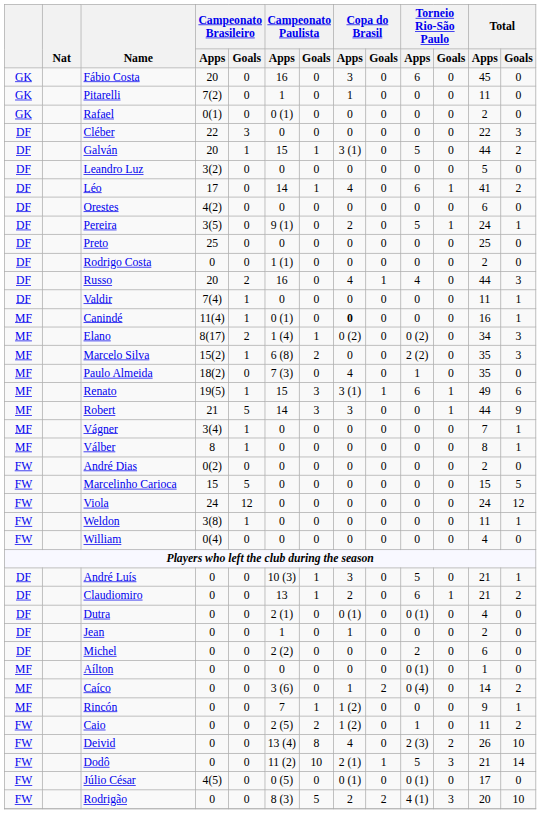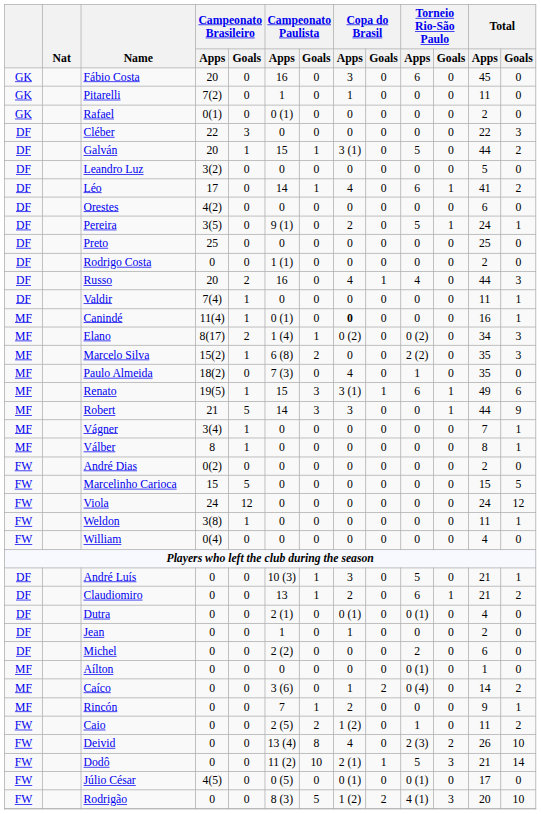 <table class="wikitable sortable" style="text-align:center;">
 <tr>
 <th rowspan="2" width="45" valign="bottom"></th>
 <th rowspan="2" width="45" valign="bottom">Nat</th>
 <th rowspan="2" width="150" valign="bottom">Name</th>
 <th colspan="2" width="85"><a href='#'>Campeonato Brasileiro</a></th>
 <th colspan="2" width="85"><a href='#'>Campeonato Paulista</a></th>
 <th colspan="2" width="85"><a href='#'>Copa do Brasil</a></th>
 <th colspan="2" width="85"><a href='#'>Torneio Rio-São Paulo</a></th>
 <th colspan="2" width="85">Total</th>
 </tr>
 <tr>
 <th>Apps</th>
 <th>Goals</th>
 <th>Apps</th>
 <th>Goals</th>
 <th>Apps</th>
 <th>Goals</th>
 <th>Apps</th>
 <th>Goals</th>
 <th>Apps</th>
 <th>Goals</th>
 </tr>
 <tr>
 <td><a href='#'>GK</a></td>
 <td></td>
 <td align=left><a href='#'>Fábio Costa</a></td>
 <td>20</td>
 <td>0</td>
 <td>16</td>
 <td>0</td>
 <td>3</td>
 <td>0</td>
 <td>6</td>
 <td>0</td>
 <td>45</td>
 <td>0</td>
 </tr>
 <tr>
 <td><a href='#'>GK</a></td>
 <td></td>
 <td align=left><a href='#'>Pitarelli</a></td>
 <td>7(2)</td>
 <td>0</td>
 <td>1</td>
 <td>0</td>
 <td>1</td>
 <td>0</td>
 <td>0</td>
 <td>0</td>
 <td>11</td>
 <td>0</td>
 </tr>
 <tr>
 <td><a href='#'>GK</a></td>
 <td></td>
 <td align=left><a href='#'>Rafael</a></td>
 <td>0(1)</td>
 <td>0</td>
 <td>0 (1)</td>
 <td>0</td>
 <td>0</td>
 <td>0</td>
 <td>0</td>
 <td>0</td>
 <td>2</td>
 <td>0</td>
 </tr>
 <tr>
 <td><a href='#'>DF</a></td>
 <td></td>
 <td align=left><a href='#'>Cléber</a></td>
 <td>22</td>
 <td>3</td>
 <td>0</td>
 <td>0</td>
 <td>0</td>
 <td>0</td>
 <td>0</td>
 <td>0</td>
 <td>22</td>
 <td>3</td>
 </tr>
 <tr>
 <td><a href='#'>DF</a></td>
 <td></td>
 <td align=left><a href='#'>Galván</a></td>
 <td>20</td>
 <td>1</td>
 <td>15</td>
 <td>1</td>
 <td>3 (1)</td>
 <td>0</td>
 <td>5</td>
 <td>0</td>
 <td>44</td>
 <td>2</td>
 </tr>
 <tr>
 <td><a href='#'>DF</a></td>
 <td></td>
 <td align=left><a href='#'>Leandro Luz</a></td>
 <td>3(2)</td>
 <td>0</td>
 <td>0</td>
 <td>0</td>
 <td>0</td>
 <td>0</td>
 <td>0</td>
 <td>0</td>
 <td>5</td>
 <td>0</td>
 </tr>
 <tr>
 <td><a href='#'>DF</a></td>
 <td></td>
 <td align=left><a href='#'>Léo</a></td>
 <td>17</td>
 <td>0</td>
 <td>14</td>
 <td>1</td>
 <td>4</td>
 <td>0</td>
 <td>6</td>
 <td>1</td>
 <td>41</td>
 <td>2</td>
 </tr>
 <tr>
 <td><a href='#'>DF</a></td>
 <td></td>
 <td align=left><a href='#'>Orestes</a></td>
 <td>4(2)</td>
 <td>0</td>
 <td>0</td>
 <td>0</td>
 <td>0</td>
 <td>0</td>
 <td>0</td>
 <td>0</td>
 <td>6</td>
 <td>0</td>
 </tr>
 <tr>
 <td><a href='#'>DF</a></td>
 <td></td>
 <td align=left><a href='#'>Pereira</a></td>
 <td>3(5)</td>
 <td>0</td>
 <td>9 (1)</td>
 <td>0</td>
 <td>2</td>
 <td>0</td>
 <td>5</td>
 <td>1</td>
 <td>24</td>
 <td>1</td>
 </tr>
 <tr>
 <td><a href='#'>DF</a></td>
 <td></td>
 <td align=left><a href='#'>Preto</a></td>
 <td>25</td>
 <td>0</td>
 <td>0</td>
 <td>0</td>
 <td>0</td>
 <td>0</td>
 <td>0</td>
 <td>0</td>
 <td>25</td>
 <td>0</td>
 </tr>
 <tr>
 <td><a href='#'>DF</a></td>
 <td></td>
 <td align=left><a href='#'>Rodrigo Costa</a></td>
 <td>0</td>
 <td>0</td>
 <td>1 (1)</td>
 <td>0</td>
 <td>0</td>
 <td>0</td>
 <td>0</td>
 <td>0</td>
 <td>2</td>
 <td>0</td>
 </tr>
 <tr>
 <td><a href='#'>DF</a></td>
 <td></td>
 <td align=left><a href='#'>Russo</a></td>
 <td>20</td>
 <td>2</td>
 <td>16</td>
 <td>0</td>
 <td>4</td>
 <td>1</td>
 <td>4</td>
 <td>0</td>
 <td>44</td>
 <td>3</td>
 </tr>
 <tr>
 <td><a href='#'>DF</a></td>
 <td></td>
 <td align=left><a href='#'>Valdir</a></td>
 <td>7(4)</td>
 <td>1</td>
 <td>0</td>
 <td>0</td>
 <td>0</td>
 <td>0</td>
 <td>0</td>
 <td>0</td>
 <td>11</td>
 <td>1</td>
 </tr>
 <tr>
 <td><a href='#'>MF</a></td>
 <td></td>
 <td align=left><a href='#'>Canindé</a></td>
 <td>11(4)</td>
 <td>1</td>
 <td>0 (1)</td>
 <td>0</td>
 <td><strong>0</strong></td>
 <td>0</td>
 <td>0</td>
 <td>0</td>
 <td>16</td>
 <td>1</td>
 </tr>
 <tr>
 <td><a href='#'>MF</a></td>
 <td></td>
 <td align=left><a href='#'>Elano</a></td>
 <td>8(17)</td>
 <td>2</td>
 <td>1 (4)</td>
 <td>1</td>
 <td>0 (2)</td>
 <td>0</td>
 <td>0 (2)</td>
 <td>0</td>
 <td>34</td>
 <td>3</td>
 </tr>
 <tr>
 <td><a href='#'>MF</a></td>
 <td></td>
 <td align=left><a href='#'>Marcelo Silva</a></td>
 <td>15(2)</td>
 <td>1</td>
 <td>6 (8)</td>
 <td>2</td>
 <td>0</td>
 <td>0</td>
 <td>2 (2)</td>
 <td>0</td>
 <td>35</td>
 <td>3</td>
 </tr>
 <tr>
 <td><a href='#'>MF</a></td>
 <td></td>
 <td align=left><a href='#'>Paulo Almeida</a></td>
 <td>18(2)</td>
 <td>0</td>
 <td>7 (3)</td>
 <td>0</td>
 <td>4</td>
 <td>0</td>
 <td>1</td>
 <td>0</td>
 <td>35</td>
 <td>0</td>
 </tr>
 <tr>
 <td><a href='#'>MF</a></td>
 <td></td>
 <td align=left><a href='#'>Renato</a></td>
 <td>19(5)</td>
 <td>1</td>
 <td>15</td>
 <td>3</td>
 <td>3 (1)</td>
 <td>1</td>
 <td>6</td>
 <td>1</td>
 <td>49</td>
 <td>6</td>
 </tr>
 <tr>
 <td><a href='#'>MF</a></td>
 <td></td>
 <td align=left><a href='#'>Robert</a></td>
 <td>21</td>
 <td>5</td>
 <td>14</td>
 <td>3</td>
 <td>3</td>
 <td>0</td>
 <td>0</td>
 <td>1</td>
 <td>44</td>
 <td>9</td>
 </tr>
 <tr>
 <td><a href='#'>MF</a></td>
 <td></td>
 <td align=left><a href='#'>Vágner</a></td>
 <td>3(4)</td>
 <td>1</td>
 <td>0</td>
 <td>0</td>
 <td>0</td>
 <td>0</td>
 <td>0</td>
 <td>0</td>
 <td>7</td>
 <td>1</td>
 </tr>
 <tr>
 <td><a href='#'>MF</a></td>
 <td></td>
 <td align=left><a href='#'>Válber</a></td>
 <td>8</td>
 <td>1</td>
 <td>0</td>
 <td>0</td>
 <td>0</td>
 <td>0</td>
 <td>0</td>
 <td>0</td>
 <td>8</td>
 <td>1</td>
 </tr>
 <tr>
 <td><a href='#'>FW</a></td>
 <td></td>
 <td align=left><a href='#'>André Dias</a></td>
 <td>0(2)</td>
 <td>0</td>
 <td>0</td>
 <td>0</td>
 <td>0</td>
 <td>0</td>
 <td>0</td>
 <td>0</td>
 <td>2</td>
 <td>0</td>
 </tr>
 <tr>
 <td><a href='#'>FW</a></td>
 <td></td>
 <td align=left><a href='#'>Marcelinho Carioca</a></td>
 <td>15</td>
 <td>5</td>
 <td>0</td>
 <td>0</td>
 <td>0</td>
 <td>0</td>
 <td>0</td>
 <td>0</td>
 <td>15</td>
 <td>5</td>
 </tr>
 <tr>
 <td><a href='#'>FW</a></td>
 <td></td>
 <td align=left><a href='#'>Viola</a></td>
 <td>24</td>
 <td>12</td>
 <td>0</td>
 <td>0</td>
 <td>0</td>
 <td>0</td>
 <td>0</td>
 <td>0</td>
 <td>24</td>
 <td>12</td>
 </tr>
 <tr>
 <td><a href='#'>FW</a></td>
 <td></td>
 <td align=left><a href='#'>Weldon</a></td>
 <td>3(8)</td>
 <td>1</td>
 <td>0</td>
 <td>0</td>
 <td>0</td>
 <td>0</td>
 <td>0</td>
 <td>0</td>
 <td>11</td>
 <td>1</td>
 </tr>
 <tr>
 <td><a href='#'>FW</a></td>
 <td></td>
 <td align=left><a href='#'>William</a></td>
 <td>0(4)</td>
 <td>0</td>
 <td>0</td>
 <td>0</td>
 <td>0</td>
 <td>0</td>
 <td>0</td>
 <td>0</td>
 <td>4</td>
 <td>0</td>
 </tr>
 <tr>
 <th colspan=13 style="background: #F8F8FF" align=center><em>Players who left the club during the season</em></th>
 </tr>
 <tr>
 <td><a href='#'>DF</a></td>
 <td></td>
 <td align=left><a href='#'>André Luís</a></td>
 <td>0</td>
 <td>0</td>
 <td>10 (3)</td>
 <td>1</td>
 <td>3</td>
 <td>0</td>
 <td>5</td>
 <td>0</td>
 <td>21</td>
 <td>1</td>
 </tr>
 <tr>
 <td><a href='#'>DF</a></td>
 <td></td>
 <td align=left><a href='#'>Claudiomiro</a></td>
 <td>0</td>
 <td>0</td>
 <td>13</td>
 <td>1</td>
 <td>2</td>
 <td>0</td>
 <td>6</td>
 <td>1</td>
 <td>21</td>
 <td>2</td>
 </tr>
 <tr>
 <td><a href='#'>DF</a></td>
 <td></td>
 <td align=left><a href='#'>Dutra</a></td>
 <td>0</td>
 <td>0</td>
 <td>2 (1)</td>
 <td>0</td>
 <td>0 (1)</td>
 <td>0</td>
 <td>0 (1)</td>
 <td>0</td>
 <td>4</td>
 <td>0</td>
 </tr>
 <tr>
 <td><a href='#'>DF</a></td>
 <td></td>
 <td align=left><a href='#'>Jean</a></td>
 <td>0</td>
 <td>0</td>
 <td>1</td>
 <td>0</td>
 <td>1</td>
 <td>0</td>
 <td>0</td>
 <td>0</td>
 <td>2</td>
 <td>0</td>
 </tr>
 <tr>
 <td><a href='#'>DF</a></td>
 <td></td>
 <td align=left><a href='#'>Michel</a></td>
 <td>0</td>
 <td>0</td>
 <td>2 (2)</td>
 <td>0</td>
 <td>0</td>
 <td>0</td>
 <td>2</td>
 <td>0</td>
 <td>6</td>
 <td>0</td>
 </tr>
 <tr>
 <td><a href='#'>MF</a></td>
 <td></td>
 <td align=left><a href='#'>Aílton</a></td>
 <td>0</td>
 <td>0</td>
 <td>0</td>
 <td>0</td>
 <td>0</td>
 <td>0</td>
 <td>0 (1)</td>
 <td>0</td>
 <td>1</td>
 <td>0</td>
 </tr>
 <tr>
 <td><a href='#'>MF</a></td>
 <td></td>
 <td align=left><a href='#'>Caíco</a></td>
 <td>0</td>
 <td>0</td>
 <td>3 (6)</td>
 <td>0</td>
 <td>1</td>
 <td>2</td>
 <td>0 (4)</td>
 <td>0</td>
 <td>14</td>
 <td>2</td>
 </tr>
 <tr>
 <td><a href='#'>MF</a></td>
 <td></td>
 <td align=left><a href='#'>Rincón</a></td>
 <td>0</td>
 <td>0</td>
 <td>7</td>
 <td>1</td>
-<td>1 (2)</td>
+<td>2</td>
 <td>0</td>
 <td>0</td>
 <td>0</td>
 <td>9</td>
 <td>1</td>
 </tr>
 <tr>
 <td><a href='#'>FW</a></td>
 <td></td>
 <td align=left><a href='#'>Caio</a></td>
 <td>0</td>
 <td>0</td>
 <td>2 (5)</td>
 <td>2</td>
 <td>1 (2)</td>
 <td>0</td>
 <td>1</td>
 <td>0</td>
 <td>11</td>
 <td>2</td>
 </tr>
 <tr>
 <td><a href='#'>FW</a></td>
 <td></td>
 <td align=left><a href='#'>Deivid</a></td>
 <td>0</td>
 <td>0</td>
 <td>13 (4)</td>
 <td>8</td>
 <td>4</td>
 <td>0</td>
 <td>2 (3)</td>
 <td>2</td>
 <td>26</td>
 <td>10</td>
 </tr>
 <tr>
 <td><a href='#'>FW</a></td>
 <td></td>
 <td align=left><a href='#'>Dodô</a></td>
 <td>0</td>
 <td>0</td>
 <td>11 (2)</td>
 <td>10</td>
 <td>2 (1)</td>
 <td>1</td>
 <td>5</td>
 <td>3</td>
 <td>21</td>
 <td>14</td>
 </tr>
 <tr>
 <td><a href='#'>FW</a></td>
 <td></td>
 <td align=left><a href='#'>Júlio César</a></td>
 <td>4(5)</td>
 <td>0</td>
 <td>0 (5)</td>
 <td>0</td>
 <td>0 (1)</td>
 <td>0</td>
 <td>0 (1)</td>
 <td>0</td>
 <td>17</td>
 <td>0</td>
 </tr>
 <tr>
 <td><a href='#'>FW</a></td>
 <td></td>
 <td align=left><a href='#'>Rodrigão</a></td>
 <td>0</td>
 <td>0</td>
 <td>8 (3)</td>
 <td>5</td>
-<td>2</td>
+<td>1 (2)</td>
 <td>2</td>
 <td>4 (1)</td>
 <td>3</td>
 <td>20</td>
 <td>10</td>
 </tr>
 <tr>
 </tr>
 </table>
